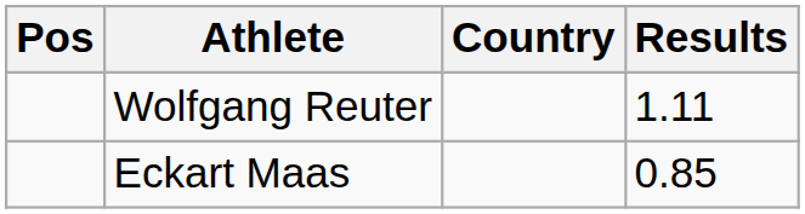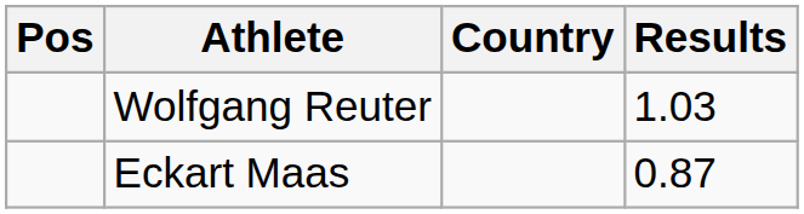 <table class="wikitable">
 <tr>
 <th>Pos</th>
 <th>Athlete</th>
 <th>Country</th>
 <th>Results</th>
 </tr>
 <tr>
 <td align="center"></td>
 <td>Wolfgang Reuter</td>
 <td></td>
-<td>1.11</td>
+<td>1.03</td>
 </tr>
 <tr>
 <td align="center"></td>
 <td>Eckart Maas</td>
 <td></td>
-<td>0.85</td>
+<td>0.87</td>
 </tr>
 </table>
